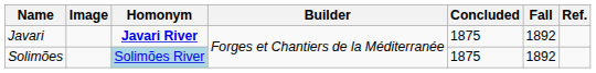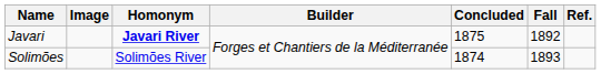 <table class="wikitable">
 <tr>
 <th>Name</th>
 <th>Image</th>
 <th>Homonym</th>
 <th>Builder</th>
 <th>Concluded</th>
 <th>Fall</th>
 <th>Ref.</th>
 </tr>
 <tr valign="middle">
 <td><em>Javari</em></td>
 <td></td>
 <td align="center"><strong><a href='#'>Javari River</a></strong></td>
 <td rowspan="2"><em>Forges et Chantiers de la Méditerranée</em></td>
 <td>1875</td>
 <td>1892</td>
 <td></td>
 </tr>
 <tr>
 <td><em>Solimões</em></td>
 <td align="center"></td>
-<td style="background: lightblue;"><a href='#'>Solimões River</a></td>
-<td>1875</td>
-<td>1892</td>
+<td><a href='#'>Solimões River</a></td>
+<td>1874</td>
+<td>1893</td>
 <td></td>
 </tr>
 </table>
